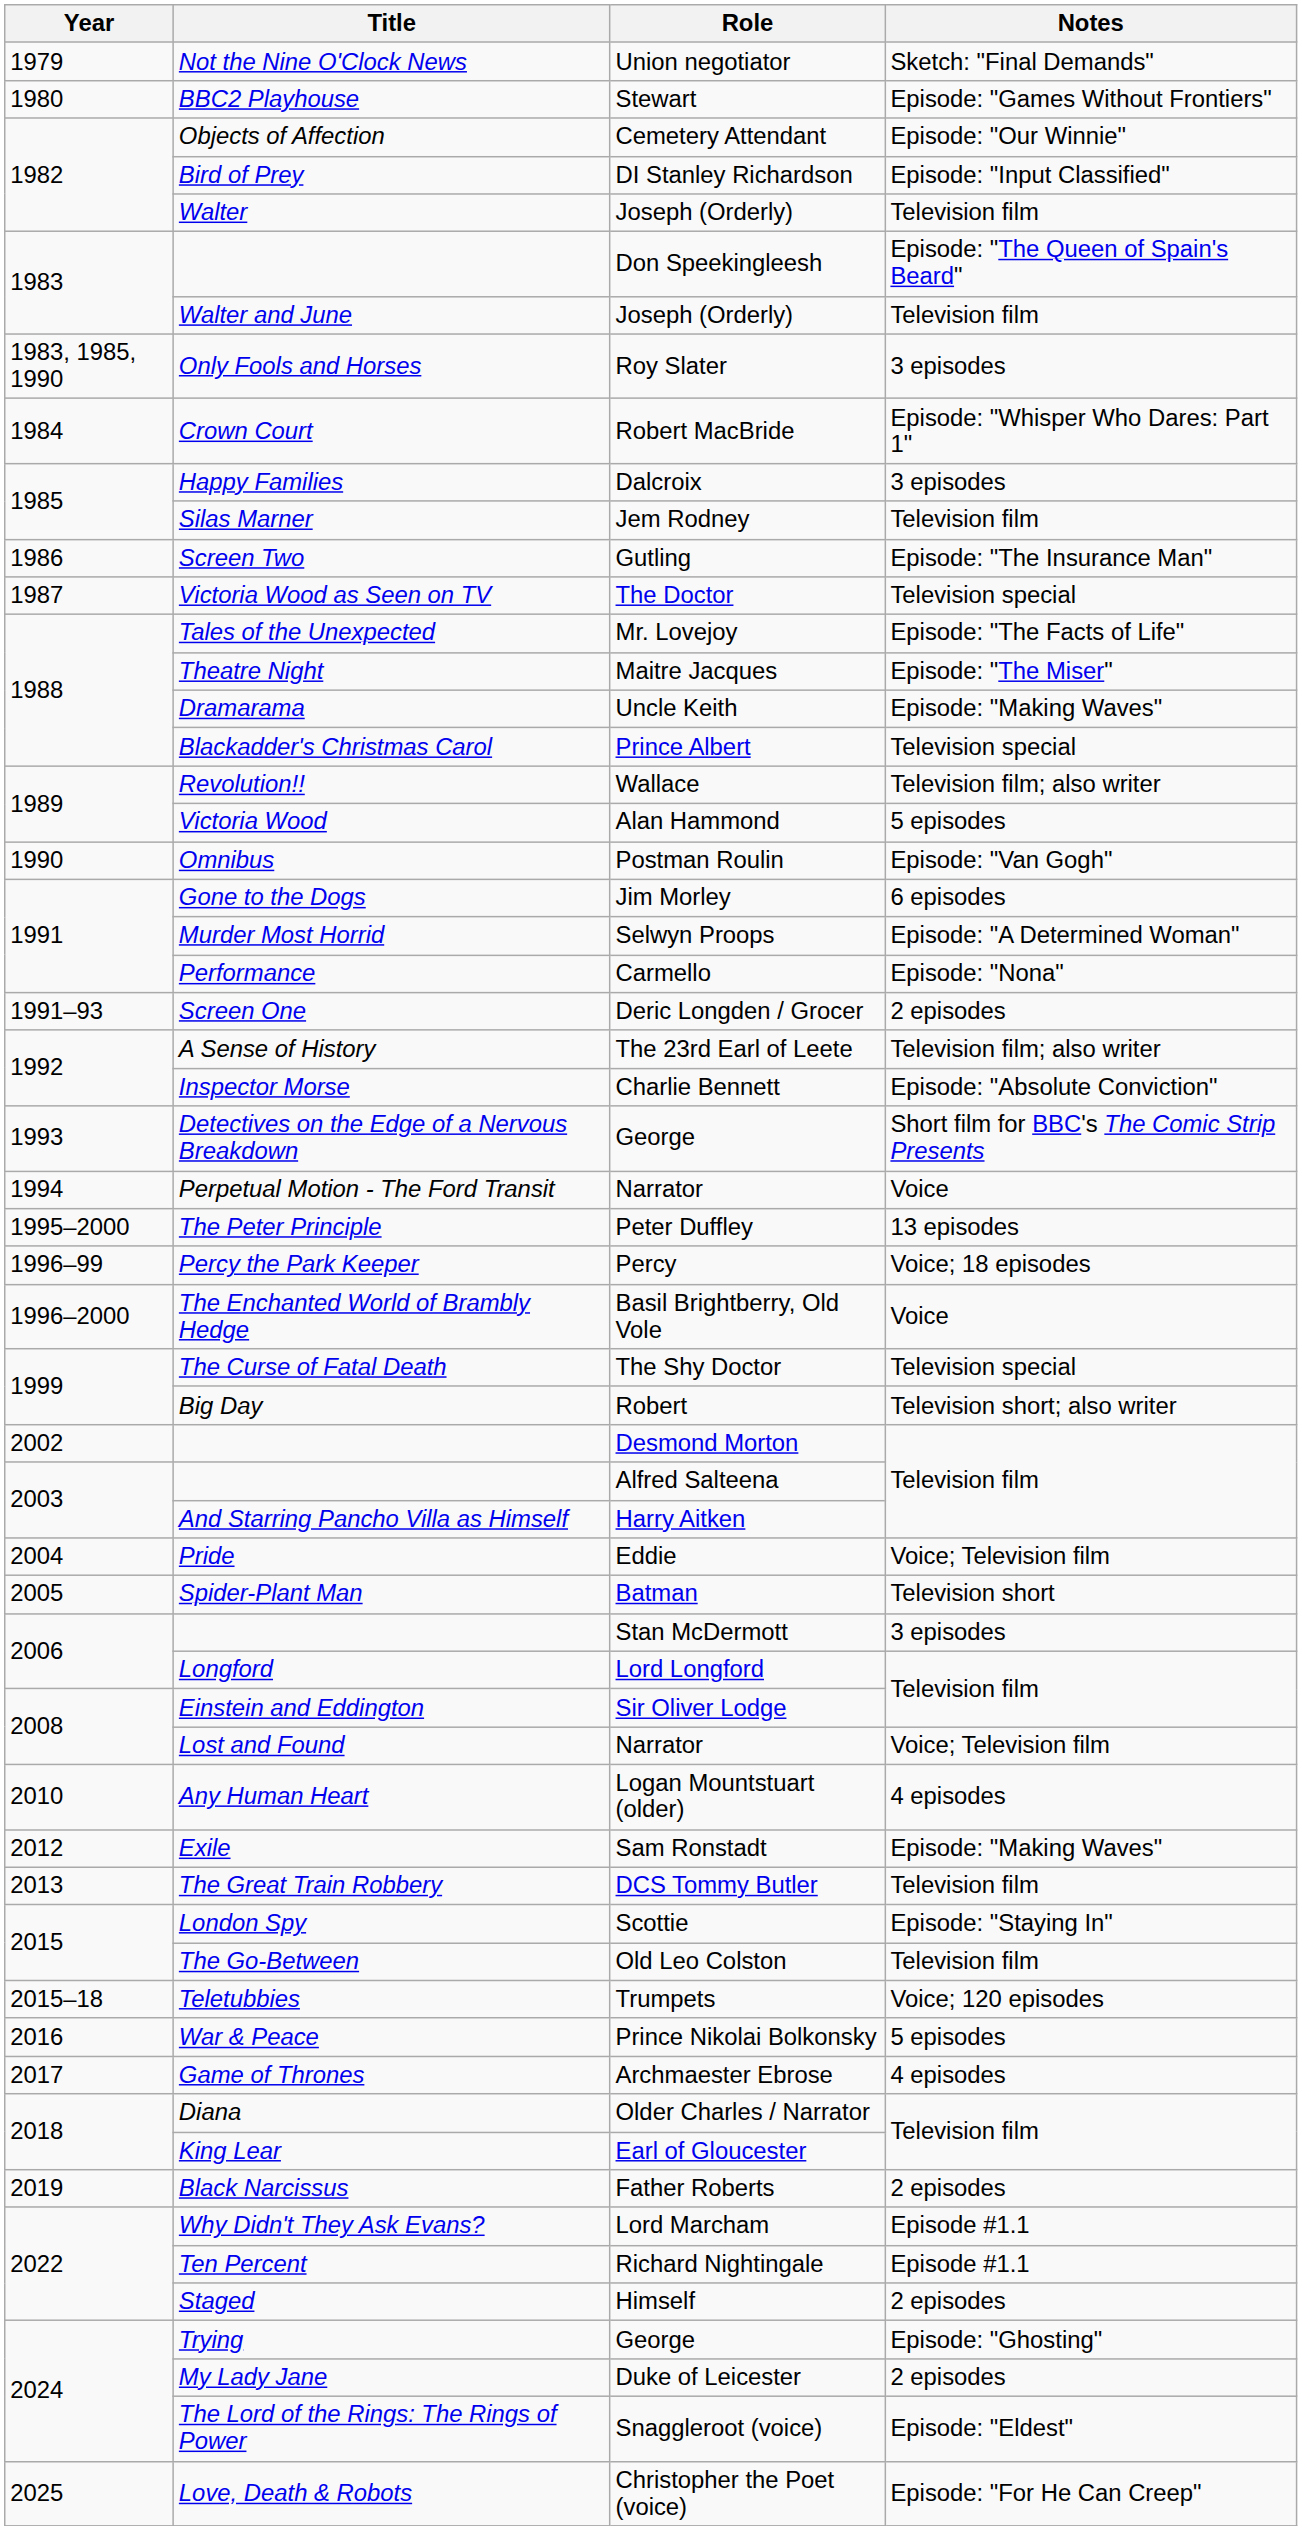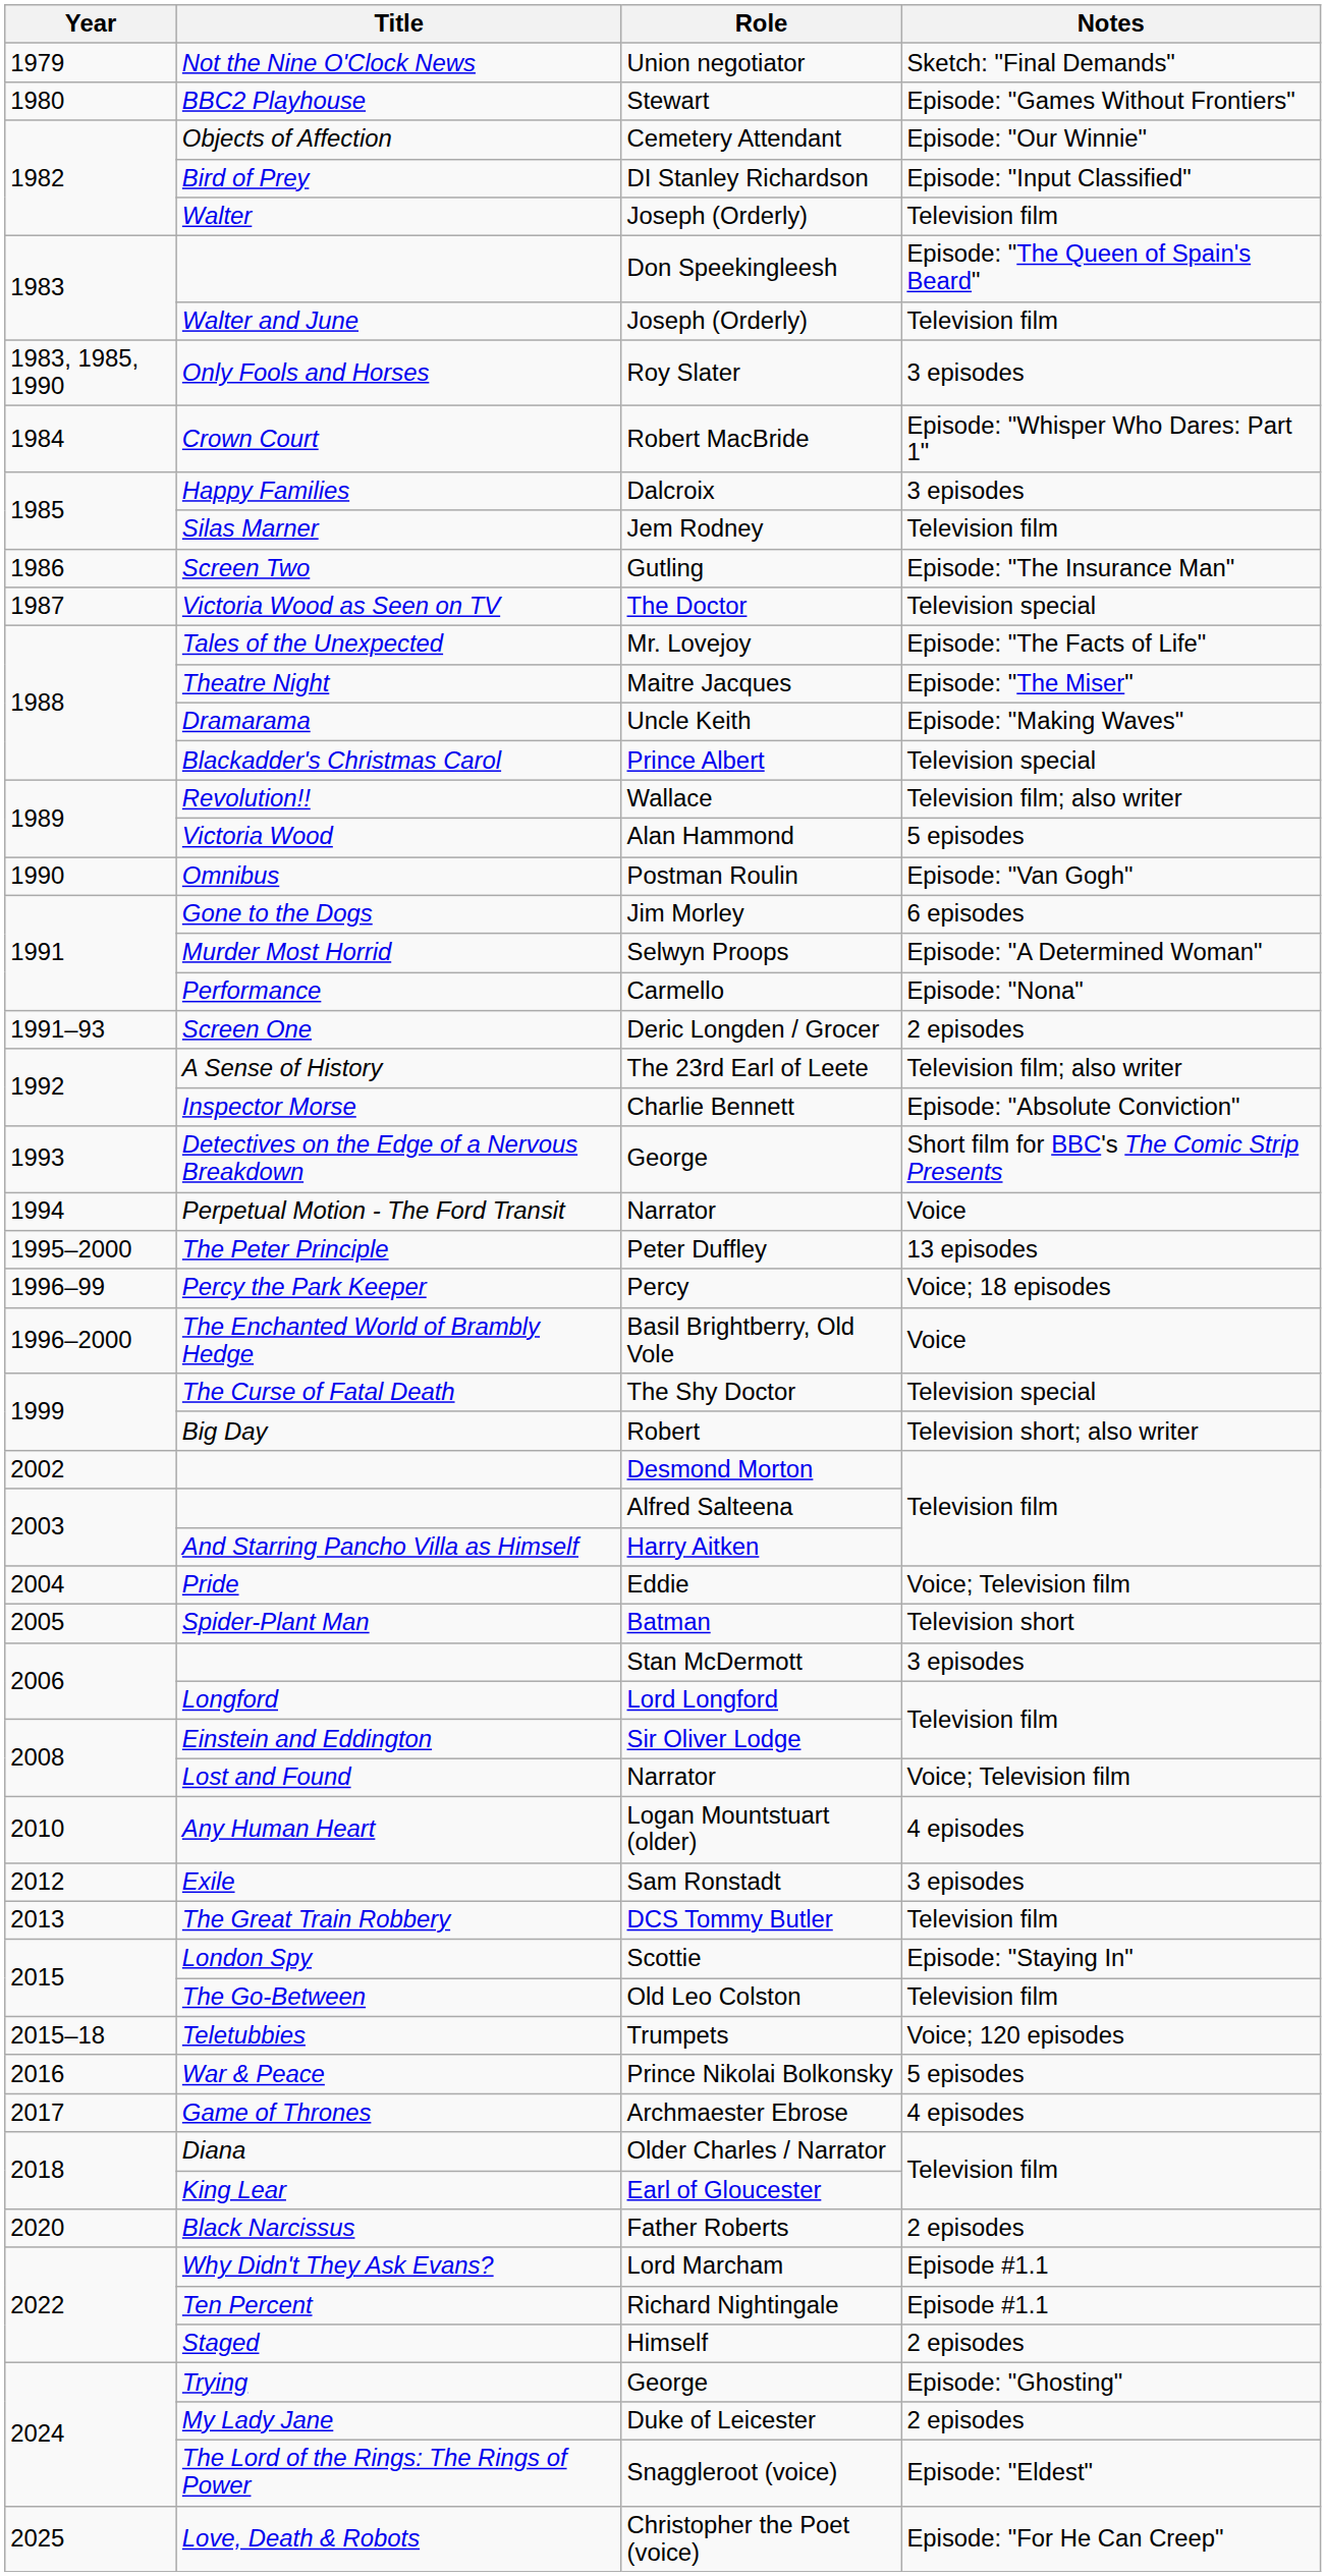 <table class="wikitable sortable">
 <tr>
 <th>Year</th>
 <th>Title</th>
 <th>Role</th>
 <th class="unsortable">Notes</th>
 </tr>
 <tr>
 <td>1979</td>
 <td><em><a href='#'>Not the Nine O'Clock News</a></em></td>
 <td>Union negotiator</td>
 <td>Sketch: "Final Demands"</td>
 </tr>
 <tr>
 <td>1980</td>
 <td><em><a href='#'>BBC2 Playhouse</a></em></td>
 <td>Stewart</td>
 <td>Episode: "Games Without Frontiers"</td>
 </tr>
 <tr>
 <td rowspan="3">1982</td>
 <td><em>Objects of Affection</em></td>
 <td>Cemetery Attendant</td>
 <td>Episode: "Our Winnie"</td>
 </tr>
 <tr>
 <td><em><a href='#'>Bird of Prey</a></em></td>
 <td>DI Stanley Richardson</td>
 <td>Episode: "Input Classified"</td>
 </tr>
 <tr>
 <td><em><a href='#'>Walter</a></em></td>
 <td>Joseph (Orderly)</td>
 <td>Television film</td>
 </tr>
 <tr>
 <td rowspan="2">1983</td>
 <td><em></em></td>
 <td>Don Speekingleesh</td>
 <td>Episode: "<a href='#'>The Queen of Spain's Beard</a>"</td>
 </tr>
 <tr>
 <td><em><a href='#'>Walter and June</a></em></td>
 <td>Joseph (Orderly)</td>
 <td>Television film</td>
 </tr>
 <tr>
 <td>1983, 1985, 1990</td>
 <td><em><a href='#'>Only Fools and Horses</a></em></td>
 <td>Roy Slater</td>
 <td>3 episodes</td>
 </tr>
 <tr>
 <td>1984</td>
 <td><em><a href='#'>Crown Court</a></em></td>
 <td>Robert MacBride</td>
 <td>Episode: "Whisper Who Dares: Part 1"</td>
 </tr>
 <tr>
 <td rowspan="2">1985</td>
 <td><em><a href='#'>Happy Families</a></em></td>
 <td>Dalcroix</td>
 <td>3 episodes</td>
 </tr>
 <tr>
 <td><em><a href='#'>Silas Marner</a></em></td>
 <td>Jem Rodney</td>
 <td>Television film</td>
 </tr>
 <tr>
 <td>1986</td>
 <td><em><a href='#'>Screen Two</a></em></td>
 <td>Gutling</td>
 <td>Episode: "The Insurance Man"</td>
 </tr>
 <tr>
 <td>1987</td>
 <td><em><a href='#'>Victoria Wood as Seen on TV</a></em></td>
 <td><a href='#'>The Doctor</a></td>
 <td>Television special</td>
 </tr>
 <tr>
 <td rowspan="4">1988</td>
 <td><em><a href='#'>Tales of the Unexpected</a></em></td>
 <td>Mr. Lovejoy</td>
 <td>Episode: "The Facts of Life"</td>
 </tr>
 <tr>
 <td><em><a href='#'>Theatre Night</a></em></td>
 <td>Maitre Jacques</td>
 <td>Episode: "<a href='#'>The Miser</a>"</td>
 </tr>
 <tr>
 <td><em><a href='#'>Dramarama</a></em></td>
 <td>Uncle Keith</td>
 <td>Episode: "Making Waves"</td>
 </tr>
 <tr>
 <td><em><a href='#'>Blackadder's Christmas Carol</a></em></td>
 <td><a href='#'>Prince Albert</a></td>
 <td>Television special</td>
 </tr>
 <tr>
 <td rowspan="2">1989</td>
 <td><em><a href='#'>Revolution!!</a></em></td>
 <td>Wallace</td>
 <td>Television film; also writer</td>
 </tr>
 <tr>
 <td><em><a href='#'>Victoria Wood</a></em></td>
 <td>Alan Hammond</td>
 <td>5 episodes</td>
 </tr>
 <tr>
 <td>1990</td>
 <td><em><a href='#'>Omnibus</a></em></td>
 <td>Postman Roulin</td>
 <td>Episode: "Van Gogh"</td>
 </tr>
 <tr>
 <td rowspan="3">1991</td>
 <td><em><a href='#'>Gone to the Dogs</a></em></td>
 <td>Jim Morley</td>
 <td>6 episodes</td>
 </tr>
 <tr>
 <td><em><a href='#'>Murder Most Horrid</a></em></td>
 <td>Selwyn Proops</td>
 <td>Episode: "A Determined Woman"</td>
 </tr>
 <tr>
 <td><em><a href='#'>Performance</a></em></td>
 <td>Carmello</td>
 <td>Episode: "Nona"</td>
 </tr>
 <tr>
 <td>1991–93</td>
 <td><em><a href='#'>Screen One</a></em></td>
 <td>Deric Longden / Grocer</td>
 <td>2 episodes</td>
 </tr>
 <tr>
 <td rowspan="2">1992</td>
 <td><em>A Sense of History</em></td>
 <td>The 23rd Earl of Leete</td>
 <td>Television film; also writer</td>
 </tr>
 <tr>
 <td><em><a href='#'>Inspector Morse</a></em></td>
 <td>Charlie Bennett</td>
 <td>Episode: "Absolute Conviction"</td>
 </tr>
 <tr>
 <td>1993</td>
 <td><em><a href='#'>Detectives on the Edge of a Nervous Breakdown</a></em></td>
 <td>George</td>
 <td>Short film for <a href='#'>BBC</a>'s <em><a href='#'>The Comic Strip Presents</a></em></td>
 </tr>
 <tr>
 <td>1994</td>
 <td><em>Perpetual Motion - The Ford Transit </em></td>
 <td>Narrator</td>
 <td>Voice</td>
 </tr>
 <tr>
 <td>1995–2000</td>
 <td><em><a href='#'>The Peter Principle</a></em></td>
 <td>Peter Duffley</td>
 <td>13 episodes</td>
 </tr>
 <tr>
 <td>1996–99</td>
 <td><em><a href='#'>Percy the Park Keeper</a></em></td>
 <td>Percy</td>
 <td>Voice; 18 episodes</td>
 </tr>
 <tr>
 <td>1996–2000</td>
 <td><em><a href='#'>The Enchanted World of Brambly Hedge</a></em></td>
 <td>Basil Brightberry, Old Vole</td>
 <td>Voice</td>
 </tr>
 <tr>
 <td rowspan="2">1999</td>
 <td><em><a href='#'>The Curse of Fatal Death</a></em></td>
 <td>The Shy Doctor</td>
 <td>Television special</td>
 </tr>
 <tr>
 <td><em>Big Day</em></td>
 <td>Robert</td>
 <td>Television short; also writer</td>
 </tr>
 <tr>
 <td>2002</td>
 <td><em></em></td>
 <td><a href='#'>Desmond Morton</a></td>
 <td rowspan="3">Television film</td>
 </tr>
 <tr>
 <td rowspan="2">2003</td>
 <td><em></em></td>
 <td>Alfred Salteena</td>
 </tr>
 <tr>
 <td><em><a href='#'>And Starring Pancho Villa as Himself</a></em></td>
 <td><a href='#'>Harry Aitken</a></td>
 </tr>
 <tr>
 <td>2004</td>
 <td><em><a href='#'>Pride</a></em></td>
 <td>Eddie</td>
 <td>Voice; Television film</td>
 </tr>
 <tr>
 <td>2005</td>
 <td><em><a href='#'>Spider-Plant Man</a></em></td>
 <td><a href='#'>Batman</a></td>
 <td>Television short</td>
 </tr>
 <tr>
 <td rowspan="2">2006</td>
 <td><em></em></td>
 <td>Stan McDermott</td>
 <td>3 episodes</td>
 </tr>
 <tr>
 <td><em><a href='#'>Longford</a></em></td>
 <td><a href='#'>Lord Longford</a></td>
 <td rowspan="2">Television film</td>
 </tr>
 <tr>
 <td rowspan="2">2008</td>
 <td><em><a href='#'>Einstein and Eddington</a></em></td>
 <td><a href='#'>Sir Oliver Lodge</a></td>
 </tr>
 <tr>
 <td><em><a href='#'>Lost and Found</a></em></td>
 <td>Narrator</td>
 <td>Voice; Television film</td>
 </tr>
 <tr>
 <td>2010</td>
 <td><em><a href='#'>Any Human Heart</a></em></td>
 <td>Logan Mountstuart (older)</td>
 <td>4 episodes</td>
 </tr>
 <tr>
 <td>2012</td>
 <td><em><a href='#'>Exile</a></em></td>
 <td>Sam Ronstadt</td>
-<td>Episode: "Making Waves"</td>
+<td>3 episodes</td>
 </tr>
 <tr>
 <td>2013</td>
 <td><em><a href='#'>The Great Train Robbery</a></em></td>
 <td><a href='#'>DCS Tommy Butler</a></td>
 <td>Television film</td>
 </tr>
 <tr>
 <td rowspan="2">2015</td>
 <td><em><a href='#'>London Spy</a></em></td>
 <td>Scottie</td>
 <td>Episode: "Staying In"</td>
 </tr>
 <tr>
 <td><em><a href='#'>The Go-Between</a></em></td>
 <td>Old Leo Colston</td>
 <td>Television film</td>
 </tr>
 <tr>
 <td>2015–18</td>
 <td><em><a href='#'>Teletubbies</a></em></td>
 <td>Trumpets</td>
 <td>Voice; 120 episodes</td>
 </tr>
 <tr>
 <td>2016</td>
 <td><em><a href='#'>War & Peace</a></em></td>
 <td>Prince Nikolai Bolkonsky</td>
 <td>5 episodes</td>
 </tr>
 <tr>
 <td>2017</td>
 <td><em><a href='#'>Game of Thrones</a></em></td>
 <td>Archmaester Ebrose</td>
 <td>4 episodes</td>
 </tr>
 <tr>
 <td rowspan="2">2018</td>
 <td><em>Diana</em></td>
 <td>Older Charles / Narrator</td>
 <td rowspan="2">Television film</td>
 </tr>
 <tr>
 <td><em><a href='#'>King Lear</a></em></td>
 <td><a href='#'>Earl of Gloucester</a></td>
 </tr>
 <tr>
-<td>2019</td>
+<td>2020</td>
 <td><em><a href='#'>Black Narcissus</a></em></td>
 <td>Father Roberts</td>
 <td>2 episodes</td>
 </tr>
 <tr>
 <td rowspan="3">2022</td>
 <td><em><a href='#'>Why Didn't They Ask Evans?</a></em></td>
 <td>Lord Marcham</td>
 <td>Episode #1.1</td>
 </tr>
 <tr>
 <td><em><a href='#'>Ten Percent</a></em></td>
 <td>Richard Nightingale</td>
 <td>Episode #1.1</td>
 </tr>
 <tr>
 <td><em><a href='#'>Staged</a></em></td>
 <td>Himself</td>
 <td>2 episodes</td>
 </tr>
 <tr>
 <td rowspan="3">2024</td>
 <td><em><a href='#'>Trying</a></em></td>
 <td>George</td>
 <td>Episode: "Ghosting"</td>
 </tr>
 <tr>
 <td><em><a href='#'>My Lady Jane</a></em></td>
 <td>Duke of Leicester</td>
 <td>2 episodes</td>
 </tr>
 <tr>
 <td><em><a href='#'>The Lord of the Rings: The Rings of Power</a></em></td>
 <td>Snaggleroot (voice)</td>
 <td>Episode: "Eldest"</td>
 </tr>
 <tr>
 <td>2025</td>
 <td><em><a href='#'>Love, Death & Robots</a></em></td>
 <td>Christopher the Poet (voice)</td>
 <td>Episode: "For He Can Creep"</td>
 </tr>
 </table>
